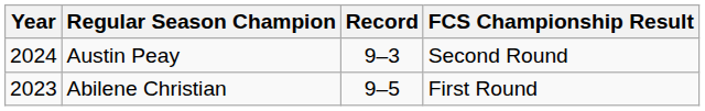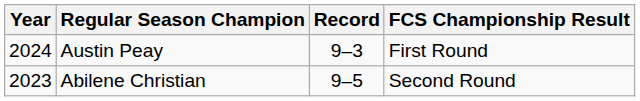 <table class="wikitable">
 <tr>
 <th>Year</th>
 <th>Regular Season Champion</th>
 <th>Record</th>
 <th>FCS Championship Result</th>
 </tr>
 <tr>
 <td style="text-align:center;">2024</td>
 <td>Austin Peay</td>
 <td style="text-align:center;">9–3</td>
-<td>Second Round</td>
+<td>First Round</td>
 </tr>
 <tr>
 <td style="text-align:center;">2023</td>
 <td>Abilene Christian</td>
 <td style="text-align:center;">9–5</td>
-<td>First Round</td>
+<td>Second Round</td>
 </tr>
 </table>
